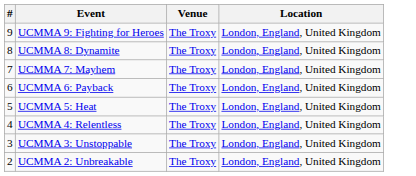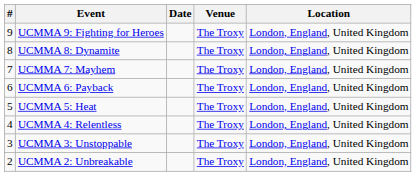 <table class="sortable wikitable succession-box" style="font-size:90%;">
 <tr>
 <th scope="col">#</th>
 <th scope="col">Event</th>
+<th scope="col">Date</th>
 <th scope="col">Venue</th>
 <th scope="col">Location</th>
 </tr>
 <tr>
 <td align=center>9</td>
 <td><a href='#'>UCMMA 9: Fighting for Heroes</a></td>
+<td></td>
 <td><a href='#'>The Troxy</a></td>
 <td><a href='#'>London, England</a>, United Kingdom</td>
 </tr>
 <tr>
 <td align=center>8</td>
 <td><a href='#'>UCMMA 8: Dynamite</a></td>
+<td></td>
 <td><a href='#'>The Troxy</a></td>
 <td><a href='#'>London, England</a>, United Kingdom</td>
 </tr>
 <tr>
 <td align=center>7</td>
 <td><a href='#'>UCMMA 7: Mayhem</a></td>
+<td></td>
 <td><a href='#'>The Troxy</a></td>
 <td><a href='#'>London, England</a>, United Kingdom</td>
 </tr>
 <tr>
 <td align=center>6</td>
 <td><a href='#'>UCMMA 6: Payback</a></td>
+<td></td>
 <td><a href='#'>The Troxy</a></td>
 <td><a href='#'>London, England</a>, United Kingdom</td>
 </tr>
 <tr>
 <td align=center>5</td>
 <td><a href='#'>UCMMA 5: Heat</a></td>
+<td></td>
 <td><a href='#'>The Troxy</a></td>
 <td><a href='#'>London, England</a>, United Kingdom</td>
 </tr>
 <tr>
 <td align=center>4</td>
 <td><a href='#'>UCMMA 4: Relentless</a></td>
+<td></td>
 <td><a href='#'>The Troxy</a></td>
 <td><a href='#'>London, England</a>, United Kingdom</td>
 </tr>
 <tr>
 <td align=center>3</td>
 <td><a href='#'>UCMMA 3: Unstoppable</a></td>
+<td></td>
 <td><a href='#'>The Troxy</a></td>
 <td><a href='#'>London, England</a>, United Kingdom</td>
 </tr>
 <tr>
 <td align=center>2</td>
 <td><a href='#'>UCMMA 2: Unbreakable</a></td>
+<td></td>
 <td><a href='#'>The Troxy</a></td>
 <td><a href='#'>London, England</a>, United Kingdom</td>
 </tr>
 </table>
